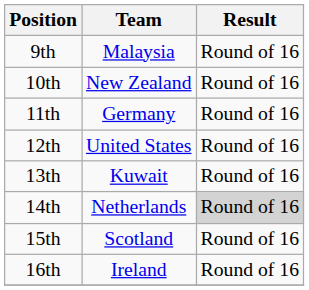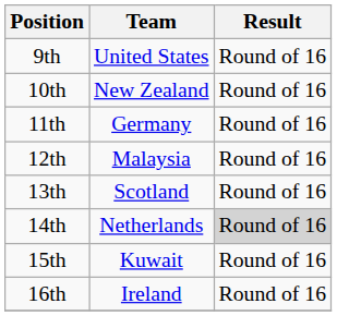 <table class="wikitable" style="text-align: center;">
 <tr>
 <th>Position</th>
 <th>Team</th>
 <th>Result</th>
 </tr>
 <tr>
 <td>9th</td>
-<td> <a href='#'>Malaysia</a></td>
+<td> <a href='#'>United States</a></td>
 <td>Round of 16</td>
 </tr>
 <tr>
 <td>10th</td>
 <td> <a href='#'>New Zealand</a></td>
 <td>Round of 16</td>
 </tr>
 <tr>
 <td>11th</td>
 <td> <a href='#'>Germany</a></td>
 <td>Round of 16</td>
 </tr>
 <tr>
 <td>12th</td>
-<td> <a href='#'>United States</a></td>
+<td> <a href='#'>Malaysia</a></td>
 <td>Round of 16</td>
 </tr>
 <tr>
 <td>13th</td>
-<td> <a href='#'>Kuwait</a></td>
+<td> <a href='#'>Scotland</a></td>
 <td>Round of 16</td>
 </tr>
 <tr>
 <td>14th</td>
 <td> <a href='#'>Netherlands</a></td>
 <td style="background: lightgrey;">Round of 16</td>
 </tr>
 <tr>
 <td>15th</td>
-<td> <a href='#'>Scotland</a></td>
+<td> <a href='#'>Kuwait</a></td>
 <td>Round of 16</td>
 </tr>
 <tr>
 <td>16th</td>
 <td> <a href='#'>Ireland</a></td>
 <td>Round of 16</td>
 </tr>
 <tr>
 </tr>
 </table>
